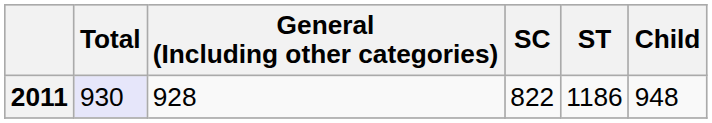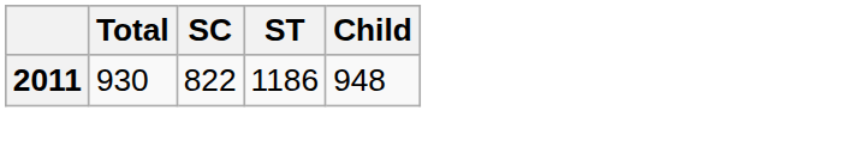 <table class="wikitable">
 <tr>
 <th></th>
 <th>Total</th>
-<th>General<br>(Including other categories)</th>
 <th>SC</th>
 <th>ST</th>
 <th>Child</th>
 </tr>
 <tr>
 <th>2011</th>
-<td style="background: lavender;">930</td>
-<td>928</td>
+<td>930</td>
 <td>822</td>
 <td>1186</td>
 <td>948</td>
 </tr>
 </table>
